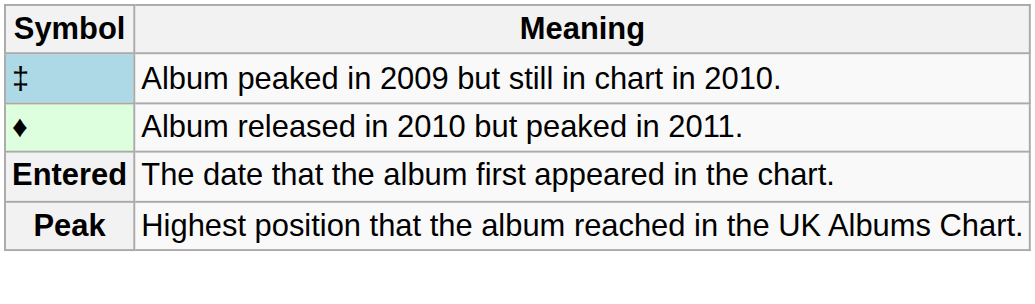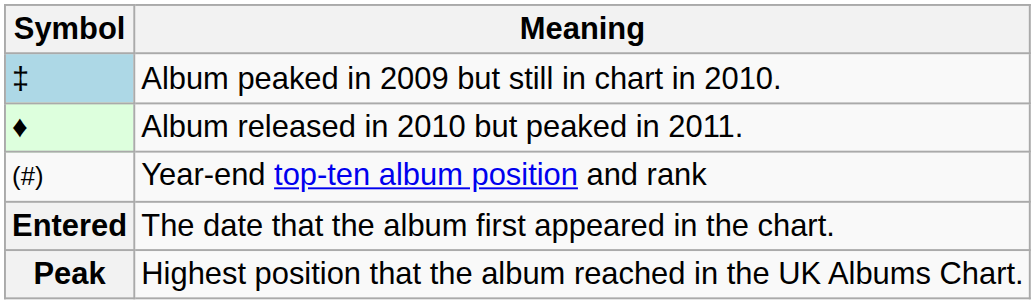 <table Class="wikitable">
 <tr>
 <th>Symbol</th>
 <th>Meaning</th>
 </tr>
 <tr>
 <td bgcolor=lightblue>‡</td>
 <td>Album peaked in 2009 but still in chart in 2010.</td>
 </tr>
 <tr>
 <td bgcolor=#DDFFDD>♦</td>
 <td>Album released in 2010 but peaked in 2011.</td>
 </tr>
 <tr>
+<td><small>(#)</small></td>
+<td>Year-end <a href='#'>top-ten album position</a> and rank</td>
+</tr>
+<tr>
 <th>Entered</th>
 <td>The date that the album first appeared in the chart.</td>
 </tr>
 <tr>
 <th>Peak</th>
 <td>Highest position that the album reached in the UK Albums Chart.</td>
 </tr>
 </table>
